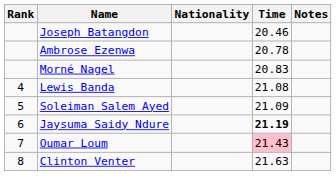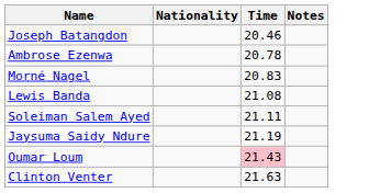 <table class="wikitable sortable" style="text-align:center">
 <tr>
-<th>Rank</th>
 <th>Name</th>
 <th>Nationality</th>
 <th>Time</th>
 <th>Notes</th>
 </tr>
 <tr>
-<td></td>
 <td align=left><a href='#'>Joseph Batangdon</a></td>
 <td align=left></td>
 <td>20.46</td>
 <td></td>
 </tr>
 <tr>
-<td></td>
 <td align=left><a href='#'>Ambrose Ezenwa</a></td>
 <td align=left></td>
 <td>20.78</td>
 <td></td>
 </tr>
 <tr>
-<td></td>
 <td align=left><a href='#'>Morné Nagel</a></td>
 <td align=left></td>
 <td>20.83</td>
 <td></td>
 </tr>
 <tr>
-<td>4</td>
 <td align=left><a href='#'>Lewis Banda</a></td>
 <td align=left></td>
 <td>21.08</td>
 <td></td>
 </tr>
 <tr>
-<td>5</td>
 <td align=left><a href='#'>Soleiman Salem Ayed</a></td>
 <td align=left></td>
-<td>21.09</td>
+<td>21.11</td>
 <td></td>
 </tr>
 <tr>
-<td>6</td>
 <td align=left><a href='#'>Jaysuma Saidy Ndure</a></td>
 <td align=left></td>
-<td><strong>21.19</strong></td>
+<td>21.19</td>
 <td></td>
 </tr>
 <tr>
-<td>7</td>
 <td align=left><a href='#'>Oumar Loum</a></td>
 <td align=left></td>
 <td style="background: pink;">21.43</td>
 <td></td>
 </tr>
 <tr>
-<td>8</td>
 <td align=left><a href='#'>Clinton Venter</a></td>
 <td align=left></td>
 <td>21.63</td>
 <td></td>
 </tr>
 </table>
